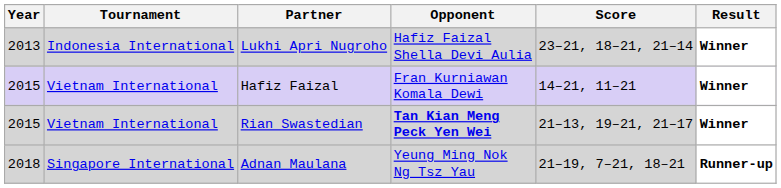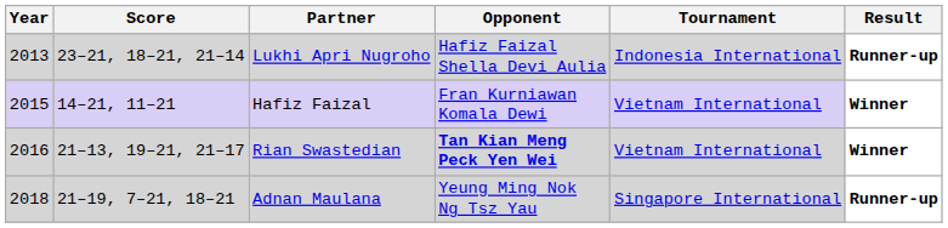 <table class="sortable wikitable" style="font-size: 90%;">
 <tr>
 <th>Year</th>
-<th>Tournament</th>
+<th>Score</th>
 <th>Partner</th>
 <th>Opponent</th>
-<th>Score</th>
+<th>Tournament</th>
 <th>Result</th>
 </tr>
 <tr style="background:#D5D5D5">
 <td align="center">2013</td>
-<td align="left"><a href='#'>Indonesia International</a></td>
+<td align="left">23–21, 18–21, 21–14</td>
 <td align="left"> <a href='#'>Lukhi Apri Nugroho</a></td>
 <td align="left"> <a href='#'>Hafiz Faizal</a> <br>  <a href='#'>Shella Devi Aulia</a></td>
-<td align="left">23–21, 18–21, 21–14</td>
-<td style="text-align: left; background:white"> <strong>Winner</strong></td>
+<td align="left"><a href='#'>Indonesia International</a></td>
+<td style="text-align: left; background:white"> <strong>Runner-up</strong></td>
 </tr>
 <tr style="background:#D8CEF6">
 <td align="center">2015</td>
-<td align="left"><a href='#'>Vietnam International</a></td>
+<td align="left">14–21, 11–21</td>
 <td align="left"> Hafiz Faizal</td>
 <td align="left"> <a href='#'>Fran Kurniawan</a> <br>  <a href='#'>Komala Dewi</a></td>
-<td align="left">14–21, 11–21</td>
+<td align="left"><a href='#'>Vietnam International</a></td>
 <td style="text-align: left; background:white"> <strong>Winner</strong></td>
 </tr>
 <tr style="background:#D5D5D5">
-<td align="center">2015</td>
-<td align="left"><a href='#'>Vietnam International</a></td>
+<td align="center">2016</td>
+<td align="left">21–13, 19–21, 21–17</td>
 <td align="left"> <a href='#'>Rian Swastedian</a></td>
 <td align="left"><strong> <a href='#'>Tan Kian Meng</a> <br>  <a href='#'>Peck Yen Wei</a></strong></td>
-<td align="left">21–13, 19–21, 21–17</td>
+<td align="left"><a href='#'>Vietnam International</a></td>
 <td style="text-align: left; background:white"> <strong>Winner</strong></td>
 </tr>
 <tr style="background:#D5D5D5">
 <td align="center">2018</td>
-<td align="left"><a href='#'>Singapore International</a></td>
+<td align="left">21–19, 7–21, 18–21</td>
 <td align="left"> <a href='#'>Adnan Maulana</a></td>
 <td align="left"> <a href='#'>Yeung Ming Nok</a> <br>  <a href='#'>Ng Tsz Yau</a></td>
-<td align="left">21–19, 7–21, 18–21</td>
+<td align="left"><a href='#'>Singapore International</a></td>
 <td style="text-align: left; background:white"> <strong>Runner-up</strong></td>
 </tr>
 </table>
